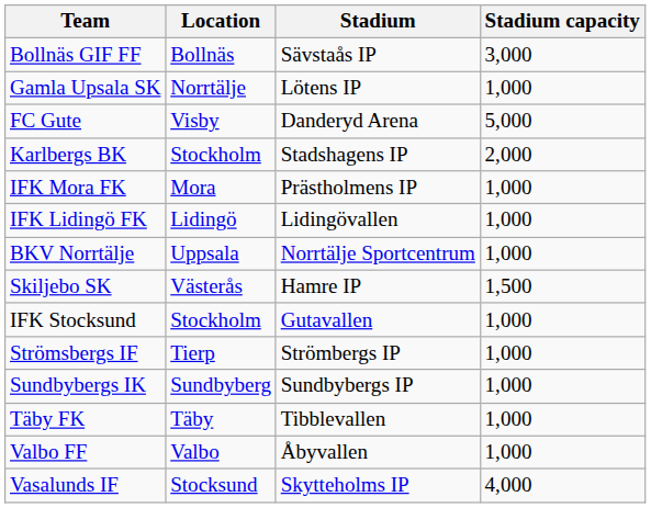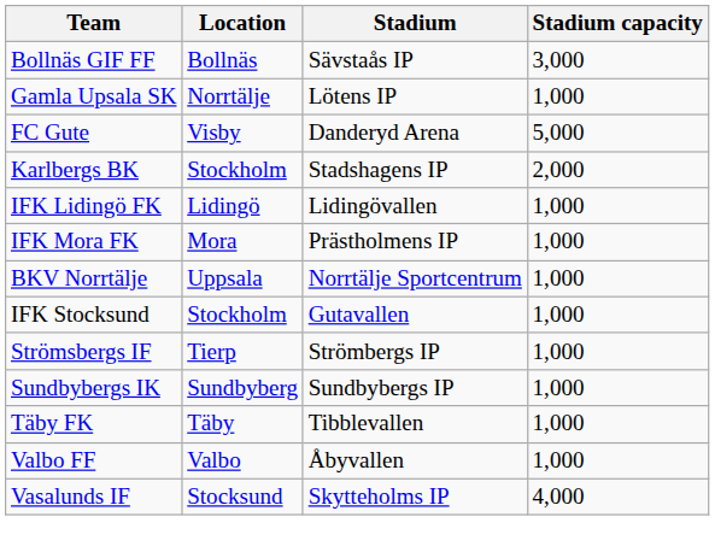 <table class="wikitable sortable" border="1">
 <tr>
 <th>Team</th>
 <th>Location</th>
 <th>Stadium</th>
 <th>Stadium capacity</th>
 </tr>
 <tr>
 <td><a href='#'>Bollnäs GIF FF</a></td>
 <td><a href='#'>Bollnäs</a></td>
 <td>Sävstaås IP</td>
 <td>3,000</td>
 </tr>
 <tr>
 <td><a href='#'>Gamla Upsala SK</a></td>
 <td><a href='#'>Norrtälje</a></td>
 <td>Lötens IP</td>
 <td>1,000</td>
 </tr>
 <tr>
 <td><a href='#'>FC Gute</a></td>
 <td><a href='#'>Visby</a></td>
 <td>Danderyd Arena</td>
 <td>5,000</td>
 </tr>
 <tr>
 <td><a href='#'>Karlbergs BK</a></td>
 <td><a href='#'>Stockholm</a></td>
 <td>Stadshagens IP</td>
 <td>2,000</td>
 </tr>
 <tr>
+<td><a href='#'>IFK Lidingö FK</a></td>
+<td><a href='#'>Lidingö</a></td>
+<td>Lidingövallen</td>
+<td>1,000</td>
+</tr>
+<tr>
 <td><a href='#'>IFK Mora FK</a></td>
 <td><a href='#'>Mora</a></td>
 <td>Prästholmens IP</td>
-<td>1,000</td>
-</tr>
-<tr>
-<td><a href='#'>IFK Lidingö FK</a></td>
-<td><a href='#'>Lidingö</a></td>
-<td>Lidingövallen</td>
 <td>1,000</td>
 </tr>
 <tr>
 <td><a href='#'>BKV Norrtälje</a></td>
 <td><a href='#'>Uppsala</a></td>
 <td><a href='#'>Norrtälje Sportcentrum</a></td>
 <td>1,000</td>
-</tr>
-<tr>
-<td><a href='#'>Skiljebo SK</a></td>
-<td><a href='#'>Västerås</a></td>
-<td>Hamre IP</td>
-<td>1,500</td>
 </tr>
 <tr>
 <td>IFK Stocksund</td>
 <td><a href='#'>Stockholm</a></td>
 <td><a href='#'>Gutavallen</a></td>
 <td>1,000</td>
 </tr>
 <tr>
 <td><a href='#'>Strömsbergs IF</a></td>
 <td><a href='#'>Tierp</a></td>
 <td>Strömbergs IP</td>
 <td>1,000</td>
 </tr>
 <tr>
 <td><a href='#'>Sundbybergs IK</a></td>
 <td><a href='#'>Sundbyberg</a></td>
 <td>Sundbybergs IP</td>
 <td>1,000</td>
 </tr>
 <tr>
 <td><a href='#'>Täby FK</a></td>
 <td><a href='#'>Täby</a></td>
 <td>Tibblevallen</td>
 <td>1,000</td>
 </tr>
 <tr>
 <td><a href='#'>Valbo FF</a></td>
 <td><a href='#'>Valbo</a></td>
 <td>Åbyvallen</td>
 <td>1,000</td>
 </tr>
 <tr>
 <td><a href='#'>Vasalunds IF</a></td>
 <td><a href='#'>Stocksund</a></td>
 <td><a href='#'>Skytteholms IP</a></td>
 <td>4,000</td>
 </tr>
 </table>
